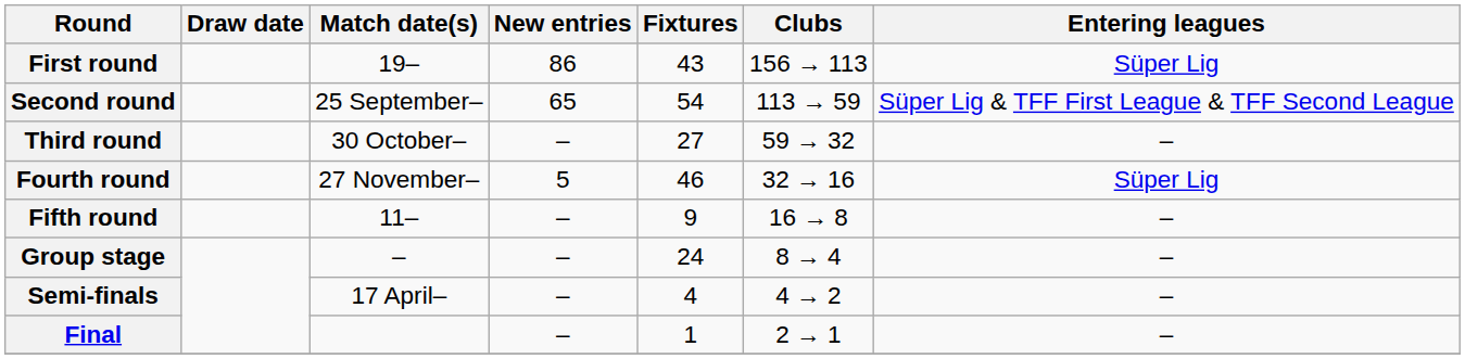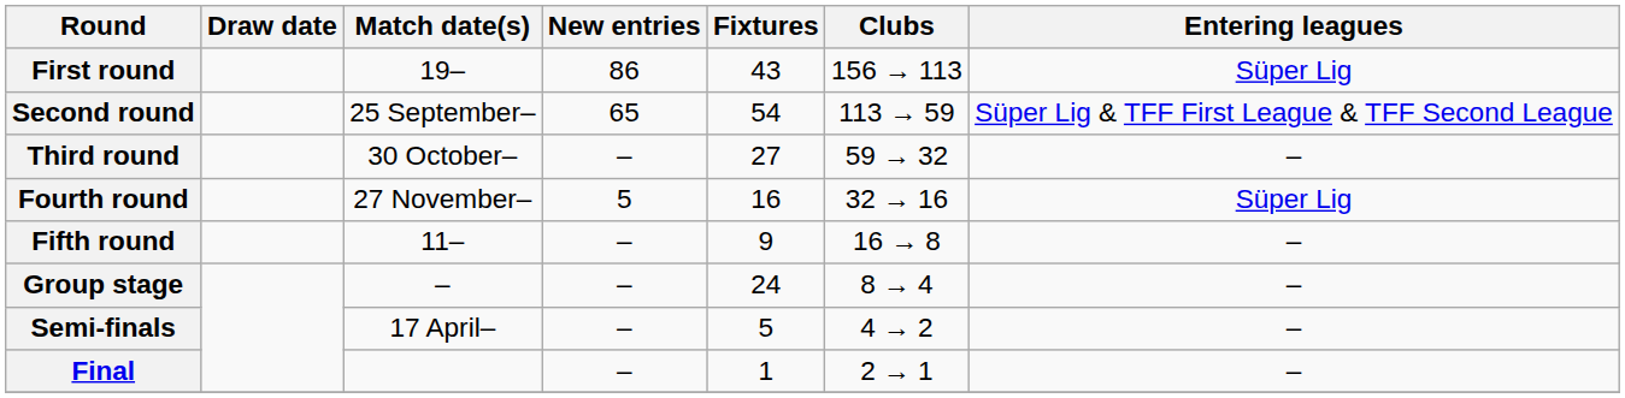 <table class="wikitable">
 <tr>
 <th>Round</th>
 <th>Draw date</th>
 <th>Match date(s)</th>
 <th>New entries</th>
 <th>Fixtures</th>
 <th>Clubs</th>
 <th>Entering leagues</th>
 </tr>
 <tr align=center>
 <th>First round</th>
 <td></td>
 <td>19–</td>
 <td>86</td>
 <td align=center>43</td>
 <td>156 → 113</td>
 <td><a href='#'>Süper Lig</a></td>
 </tr>
 <tr align=center>
 <th>Second round</th>
 <td></td>
 <td>25 September–</td>
 <td>65</td>
 <td>54</td>
 <td>113 → 59</td>
 <td><a href='#'>Süper Lig</a> & <a href='#'>TFF First League</a> & <a href='#'>TFF Second League</a></td>
 </tr>
 <tr align=center>
 <th>Third round</th>
 <td></td>
 <td>30 October–</td>
 <td>–</td>
 <td>27</td>
 <td>59 → 32</td>
 <td>–</td>
 </tr>
 <tr align=center>
 <th>Fourth round</th>
 <td></td>
 <td>27 November–</td>
 <td>5</td>
-<td>46</td>
+<td>16</td>
 <td>32 → 16</td>
 <td><a href='#'>Süper Lig</a></td>
 </tr>
 <tr align=center>
 <th>Fifth round</th>
 <td></td>
 <td>11–</td>
 <td>–</td>
 <td>9</td>
 <td>16 → 8</td>
 <td>–</td>
 </tr>
 <tr align=center>
 <th>Group stage</th>
 <td rowspan=3></td>
 <td>–</td>
 <td>–</td>
 <td>24</td>
 <td>8 → 4</td>
 <td>–</td>
 </tr>
 <tr align=center>
 <th>Semi-finals</th>
 <td>17 April–</td>
 <td>–</td>
-<td>4</td>
+<td>5</td>
 <td>4 → 2</td>
 <td>–</td>
 </tr>
 <tr align=center>
 <th><a href='#'>Final</a></th>
 <td></td>
 <td>–</td>
 <td>1</td>
 <td>2 → 1</td>
 <td>–</td>
 </tr>
 <tr align=center>
 </tr>
 </table>
